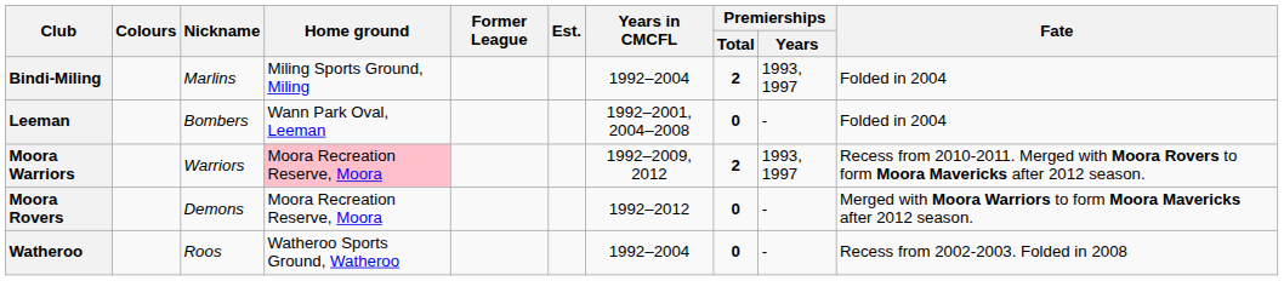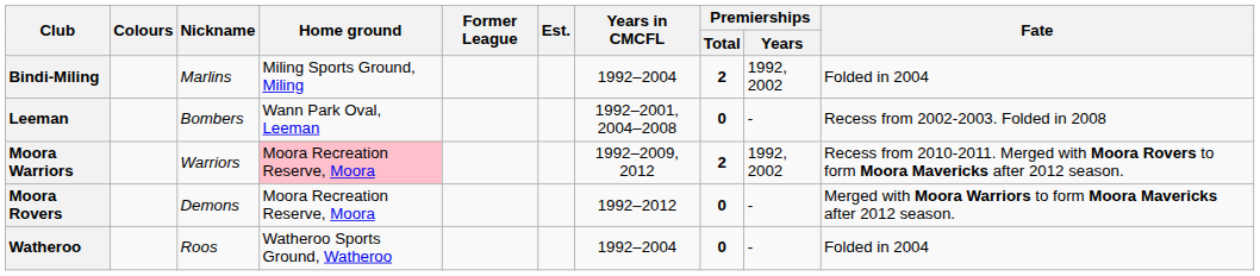 <table class="wikitable sortable" style="text-align:center; width:100%">
 <tr>
 <th rowspan="2">Club</th>
 <th rowspan="2">Colours</th>
 <th rowspan="2">Nickname</th>
 <th rowspan="2">Home ground</th>
 <th rowspan="2">Former League</th>
 <th rowspan="2">Est.</th>
 <th rowspan="2">Years in CMCFL</th>
 <th colspan="2">Premierships</th>
 <th rowspan="2">Fate</th>
 </tr>
 <tr>
 <th>Total</th>
 <th>Years</th>
 </tr>
 <tr>
 <th style="text-align:left">Bindi-Miling</th>
 <td></td>
 <td align="left"><em>Marlins</em></td>
 <td align="left">Miling Sports Ground, <a href='#'>Miling</a></td>
 <td></td>
 <td></td>
 <td>1992–2004</td>
 <td><strong>2</strong></td>
-<td align="left">1993, 1997</td>
+<td align="left">1992, 2002</td>
 <td align="left">Folded in 2004</td>
 </tr>
 <tr>
 <th style="text-align:left">Leeman</th>
 <td></td>
 <td align="left"><em>Bombers</em></td>
 <td align="left">Wann Park Oval, <a href='#'>Leeman</a></td>
 <td></td>
 <td></td>
 <td>1992–2001, 2004–2008</td>
 <td><strong>0</strong></td>
 <td align="left">-</td>
-<td align="left">Folded in 2004</td>
+<td align="left">Recess from 2002-2003. Folded in 2008</td>
 </tr>
 <tr>
 <th style="text-align:left">Moora Warriors</th>
 <td></td>
 <td align="left"><em>Warriors</em></td>
 <td align="left" style="background: pink;">Moora Recreation Reserve, <a href='#'>Moora</a></td>
 <td></td>
 <td></td>
 <td>1992–2009, 2012</td>
 <td><strong>2</strong></td>
-<td align="left">1993, 1997</td>
+<td align="left">1992, 2002</td>
 <td align="left">Recess from 2010-2011. Merged with <strong>Moora Rovers</strong> to form <strong>Moora Mavericks</strong> after 2012 season.</td>
 </tr>
 <tr>
 <th style="text-align:left">Moora Rovers</th>
 <td></td>
 <td align="left"><em>Demons</em></td>
 <td align="left">Moora Recreation Reserve, <a href='#'>Moora</a></td>
 <td></td>
 <td></td>
 <td>1992–2012</td>
 <td><strong>0</strong></td>
 <td align="left">-</td>
 <td align="left">Merged with <strong>Moora Warriors</strong> to form <strong>Moora Mavericks</strong> after 2012 season.</td>
 </tr>
 <tr>
 <th style="text-align:left">Watheroo</th>
 <td></td>
 <td align="left"><em>Roos</em></td>
 <td align="left">Watheroo Sports Ground, <a href='#'>Watheroo</a></td>
 <td></td>
 <td></td>
 <td>1992–2004</td>
 <td><strong>0</strong></td>
 <td align="left">-</td>
-<td align="left">Recess from 2002-2003. Folded in 2008</td>
+<td align="left">Folded in 2004</td>
 </tr>
 </table>
